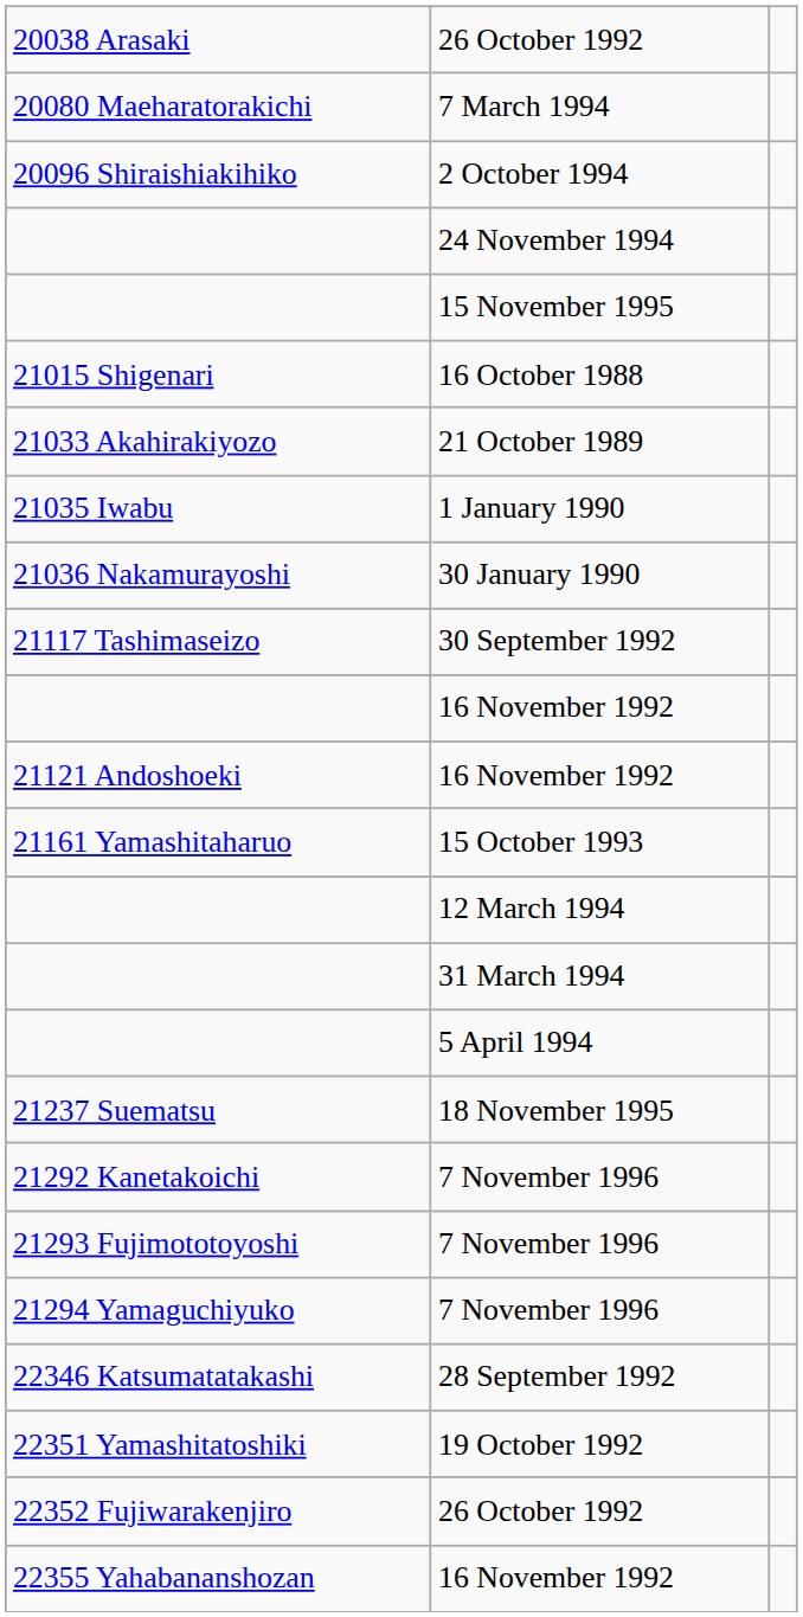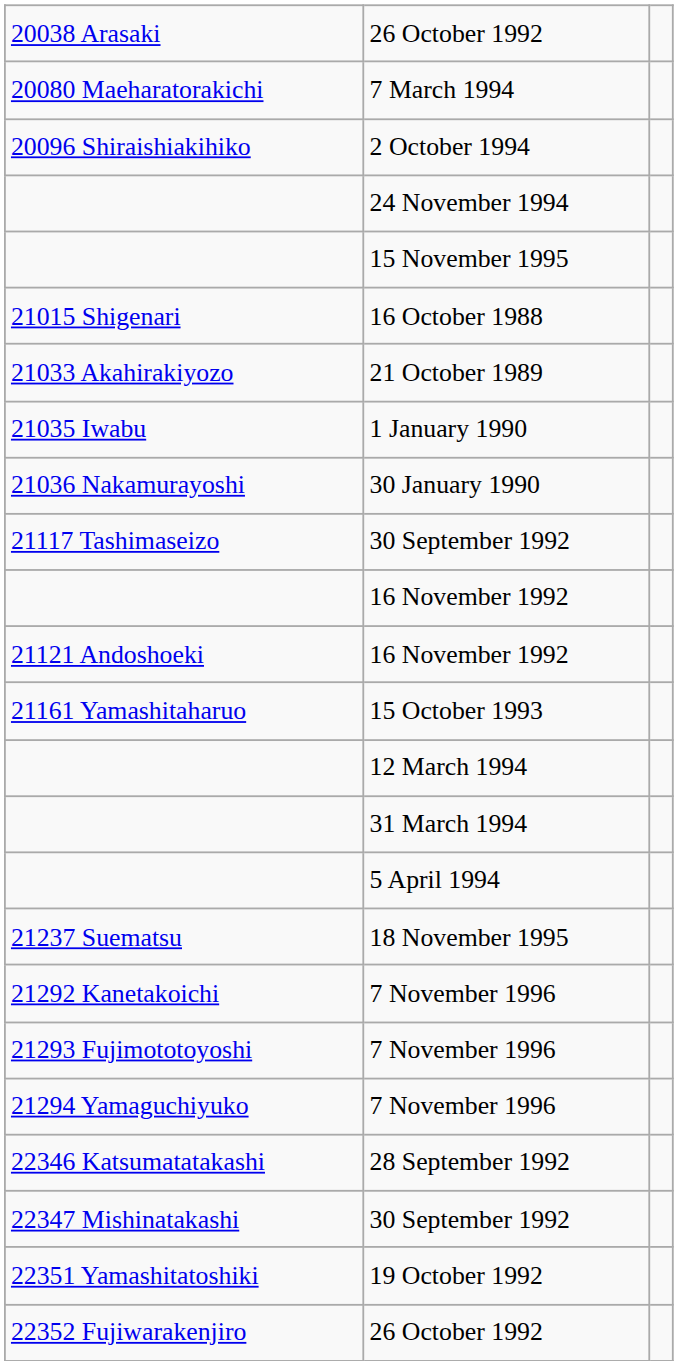 <table class="wikitable" style="font-size: 89%; float: left; width: 26em; margin-right: 1em; line-height: 1.65em">
 <tr>
 <td><a href='#'>20038 Arasaki</a></td>
 <td>26 October 1992</td>
 <td><small></small> </td>
 </tr>
 <tr>
 <td><a href='#'>20080 Maeharatorakichi</a></td>
 <td>7 March 1994</td>
 <td><small></small> </td>
 </tr>
 <tr>
 <td><a href='#'>20096 Shiraishiakihiko</a></td>
 <td>2 October 1994</td>
 <td><small></small> </td>
 </tr>
 <tr>
 <td></td>
 <td>24 November 1994</td>
 <td><small></small> </td>
 </tr>
 <tr>
 <td></td>
 <td>15 November 1995</td>
 <td><small></small> </td>
 </tr>
 <tr>
 <td><a href='#'>21015 Shigenari</a></td>
 <td>16 October 1988</td>
 <td><small></small> </td>
 </tr>
 <tr>
 <td><a href='#'>21033 Akahirakiyozo</a></td>
 <td>21 October 1989</td>
 <td><small></small> </td>
 </tr>
 <tr>
 <td><a href='#'>21035 Iwabu</a></td>
 <td>1 January 1990</td>
 <td><small></small> </td>
 </tr>
 <tr>
 <td><a href='#'>21036 Nakamurayoshi</a></td>
 <td>30 January 1990</td>
 <td><small></small> </td>
 </tr>
 <tr>
 <td><a href='#'>21117 Tashimaseizo</a></td>
 <td>30 September 1992</td>
 <td><small></small> </td>
 </tr>
 <tr>
 <td></td>
 <td>16 November 1992</td>
 <td><small></small> </td>
 </tr>
 <tr>
 <td><a href='#'>21121 Andoshoeki</a></td>
 <td>16 November 1992</td>
 <td><small></small> </td>
 </tr>
 <tr>
 <td><a href='#'>21161 Yamashitaharuo</a></td>
 <td>15 October 1993</td>
 <td><small></small> </td>
 </tr>
 <tr>
 <td></td>
 <td>12 March 1994</td>
 <td><small></small> </td>
 </tr>
 <tr>
 <td></td>
 <td>31 March 1994</td>
 <td><small></small> </td>
 </tr>
 <tr>
 <td></td>
 <td>5 April 1994</td>
 <td><small></small> </td>
 </tr>
 <tr>
 <td><a href='#'>21237 Suematsu</a></td>
 <td>18 November 1995</td>
 <td><small></small> </td>
 </tr>
 <tr>
 <td><a href='#'>21292 Kanetakoichi</a></td>
 <td>7 November 1996</td>
 <td><small></small> </td>
 </tr>
 <tr>
 <td><a href='#'>21293 Fujimototoyoshi</a></td>
 <td>7 November 1996</td>
 <td><small></small> </td>
 </tr>
 <tr>
 <td><a href='#'>21294 Yamaguchiyuko</a></td>
 <td>7 November 1996</td>
 <td><small></small> </td>
 </tr>
 <tr>
 <td><a href='#'>22346 Katsumatatakashi</a></td>
 <td>28 September 1992</td>
 <td><small></small> </td>
 </tr>
 <tr>
+<td><a href='#'>22347 Mishinatakashi</a></td>
+<td>30 September 1992</td>
+<td><small></small> </td>
+</tr>
+<tr>
 <td><a href='#'>22351 Yamashitatoshiki</a></td>
 <td>19 October 1992</td>
 <td><small></small> </td>
 </tr>
 <tr>
 <td><a href='#'>22352 Fujiwarakenjiro</a></td>
 <td>26 October 1992</td>
 <td><small></small> </td>
 </tr>
-<tr>
-<td><a href='#'>22355 Yahabananshozan</a></td>
-<td>16 November 1992</td>
-<td><small></small> </td>
-</tr>
 </table>
